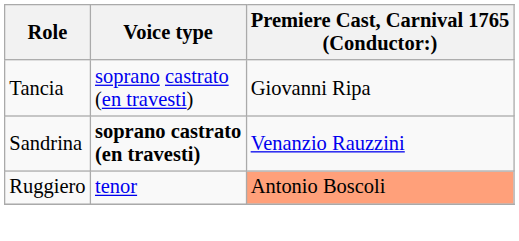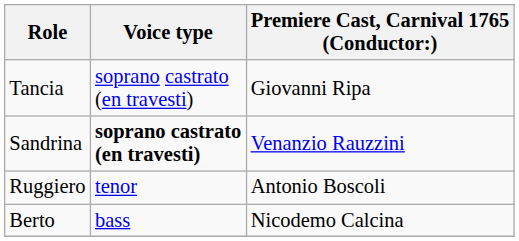 <table class="wikitable">
 <tr>
 <th>Role</th>
 <th>Voice type</th>
 <th>Premiere Cast, Carnival 1765<br>(Conductor:)</th>
 </tr>
 <tr>
 <td>Tancia</td>
 <td><a href='#'>soprano</a> <a href='#'>castrato</a><br>(<a href='#'>en travesti</a>)</td>
 <td>Giovanni Ripa</td>
 </tr>
 <tr>
 <td>Sandrina</td>
 <td><strong>soprano castrato<br>(en travesti)</strong></td>
 <td><a href='#'>Venanzio Rauzzini</a></td>
 </tr>
 <tr>
 <td>Ruggiero</td>
 <td><a href='#'>tenor</a></td>
-<td style="background: lightsalmon;">Antonio Boscoli</td>
+<td>Antonio Boscoli</td>
+</tr>
+<tr>
+<td>Berto</td>
+<td><a href='#'>bass</a></td>
+<td>Nicodemo Calcina</td>
 </tr>
 <tr>
 </tr>
 </table>
